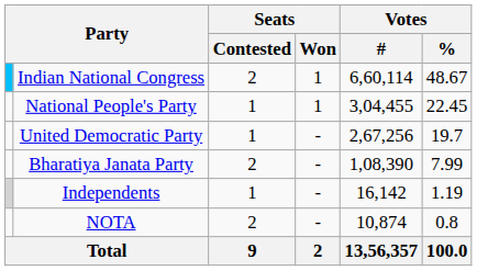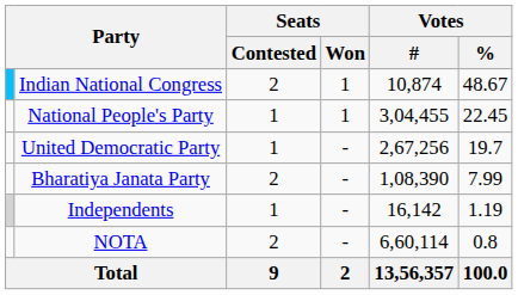 <table class="wikitable" style="text-align: center">
 <tr>
 <th rowspan=2 colspan=2>Party</th>
 <th colspan=2>Seats</th>
 <th colspan=2>Votes</th>
 </tr>
 <tr>
 <th>Contested</th>
 <th>Won</th>
 <th>#</th>
 <th>%</th>
 </tr>
 <tr>
 <td bgcolor=#00BFFF></td>
 <td><a href='#'>Indian National Congress</a></td>
 <td>2</td>
 <td>1</td>
-<td>6,60,114</td>
+<td>10,874</td>
 <td>48.67</td>
 </tr>
 <tr>
 <td></td>
 <td><a href='#'>National People's Party</a></td>
 <td>1</td>
 <td>1</td>
 <td>3,04,455</td>
 <td>22.45</td>
 </tr>
 <tr>
 <td></td>
 <td><a href='#'>United Democratic Party</a></td>
 <td>1</td>
 <td>-</td>
 <td>2,67,256</td>
 <td>19.7</td>
 </tr>
 <tr>
 <td></td>
 <td><a href='#'>Bharatiya Janata Party</a></td>
 <td>2</td>
 <td>-</td>
 <td>1,08,390</td>
 <td>7.99</td>
 </tr>
 <tr>
 <td Bgcolor=lightgray></td>
 <td><a href='#'>Independents</a></td>
 <td>1</td>
 <td>-</td>
 <td>16,142</td>
 <td>1.19</td>
 </tr>
 <tr>
 <td></td>
 <td><a href='#'>NOTA</a></td>
 <td>2</td>
 <td>-</td>
-<td>10,874</td>
+<td>6,60,114</td>
 <td>0.8</td>
 </tr>
 <tr>
 <th colspan=2>Total</th>
 <th>9</th>
 <th>2</th>
 <th>13,56,357</th>
 <th>100.0</th>
 </tr>
 </table>
